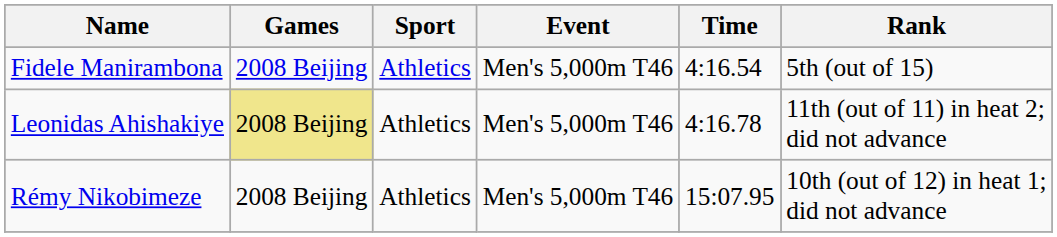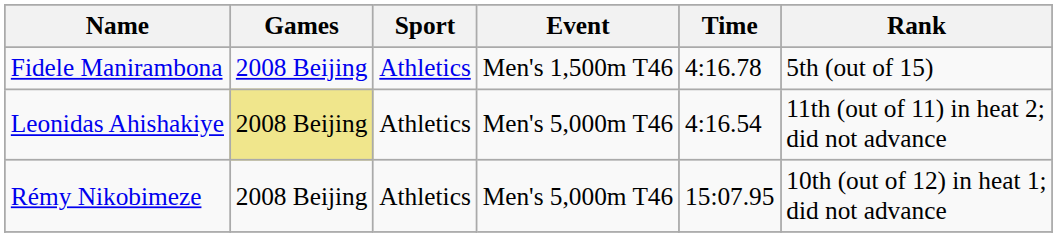 <table class="wikitable sortable" style="font-size:90%">
 <tr>
 <th>Name</th>
 <th>Games</th>
 <th>Sport</th>
 <th>Event</th>
 <th>Time</th>
 <th>Rank</th>
 </tr>
 <tr>
 <td><a href='#'>Fidele Manirambona</a></td>
 <td><a href='#'>2008 Beijing</a></td>
 <td><a href='#'>Athletics</a></td>
-<td>Men's 5,000m T46</td>
-<td>4:16.54</td>
+<td>Men's 1,500m T46</td>
+<td>4:16.78</td>
 <td>5th (out of 15)</td>
 </tr>
 <tr>
 <td><a href='#'>Leonidas Ahishakiye</a></td>
 <td style="background: khaki;">2008 Beijing</td>
 <td>Athletics</td>
 <td>Men's 5,000m T46</td>
-<td>4:16.78</td>
+<td>4:16.54</td>
 <td>11th (out of 11) in heat 2;<br>did not advance</td>
 </tr>
 <tr>
 <td><a href='#'>Rémy Nikobimeze</a></td>
 <td>2008 Beijing</td>
 <td>Athletics</td>
 <td>Men's 5,000m T46</td>
 <td>15:07.95</td>
 <td>10th (out of 12) in heat 1;<br>did not advance</td>
 </tr>
 </table>
